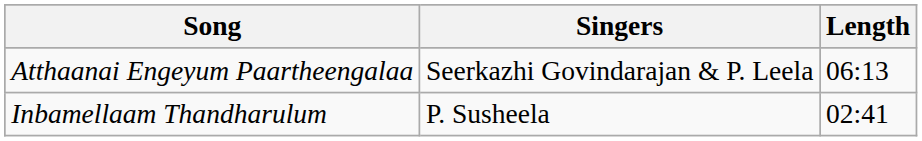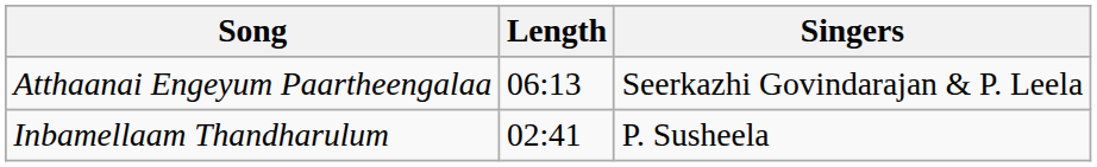 <table class="wikitable">
 <tr>
 <th>Song</th>
+<th>Length</th>
 <th>Singers</th>
-<th>Length</th>
 </tr>
 <tr>
 <td><em>Atthaanai Engeyum Paartheengalaa</em></td>
+<td>06:13</td>
 <td>Seerkazhi Govindarajan & P. Leela</td>
-<td>06:13</td>
 </tr>
 <tr>
 <td><em>Inbamellaam Thandharulum</em></td>
+<td>02:41</td>
 <td>P. Susheela</td>
-<td>02:41</td>
 </tr>
 </table>
